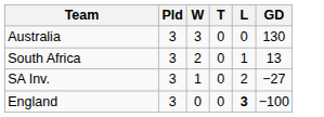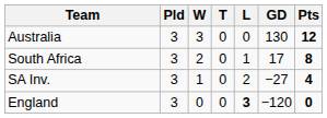 <table class="wikitable" style="text-align:center;">
 <tr>
 <th width=175>Team</th>
 <th style="width:20px;" abbr="Played">Pld</th>
 <th style="width:20px;" abbr="Won">W</th>
 <th style="width:20px;" abbr="Tied">T</th>
 <th style="width:20px;" abbr="Lost">L</th>
 <th style="width:30px;" abbr="Diff">GD</th>
+<th style="width:20px;" abbr="Points">Pts</th>
 </tr>
 <tr style="background:#f9f9f9;">
 <td style="text-align:left;"> Australia</td>
 <td>3</td>
 <td>3</td>
 <td>0</td>
 <td>0</td>
 <td>130</td>
+<td><strong>12</strong></td>
 </tr>
 <tr style="background:#f9f9f9;">
 <td style="text-align:left;"> South Africa</td>
 <td>3</td>
 <td>2</td>
 <td>0</td>
 <td>1</td>
-<td>13</td>
+<td>17</td>
+<td><strong>8</strong></td>
 </tr>
 <tr style="background:#f9f9f9;">
 <td style="text-align:left;"> SA Inv.</td>
 <td>3</td>
 <td>1</td>
 <td>0</td>
 <td>2</td>
 <td>−27</td>
+<td><strong>4</strong></td>
 </tr>
 <tr style="background:#f9f9f9;">
 <td style="text-align:left;"> England</td>
 <td>3</td>
 <td>0</td>
 <td>0</td>
 <td><strong>3</strong></td>
-<td>−100</td>
+<td>−120</td>
+<td><strong>0</strong></td>
 </tr>
 </table>
